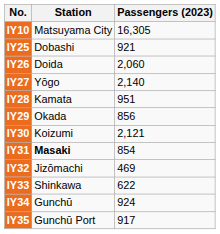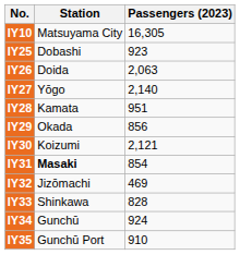 <table class=wikitable>
 <tr>
 <th>No.</th>
 <th>Station</th>
 <th>Passengers (2023)</th>
 </tr>
 <tr>
 <th style="background-color:#eb6c1f; color:#fff;">IY10</th>
 <td>Matsuyama City</td>
 <td>16,305</td>
 </tr>
 <tr>
 <th style="background-color:#eb6c1f; color:#fff;">IY25</th>
 <td>Dobashi</td>
-<td>921</td>
+<td>923</td>
 </tr>
 <tr>
 <th style="background-color:#eb6c1f; color:#fff;">IY26</th>
 <td>Doida</td>
-<td>2,060</td>
+<td>2,063</td>
 </tr>
 <tr>
 <th style="background-color:#eb6c1f; color:#fff;">IY27</th>
 <td>Yōgo</td>
 <td>2,140</td>
 </tr>
 <tr>
 <th style="background-color:#eb6c1f; color:#fff;">IY28</th>
 <td>Kamata</td>
 <td>951</td>
 </tr>
 <tr>
 <th style="background-color:#eb6c1f; color:#fff;">IY29</th>
 <td>Okada</td>
 <td>856</td>
 </tr>
 <tr>
 <th style="background-color:#eb6c1f; color:#fff;">IY30</th>
 <td>Koizumi</td>
 <td>2,121</td>
 </tr>
 <tr>
 <th style="background-color:#eb6c1f; color:#fff;">IY31</th>
 <td><strong>Masaki</strong></td>
 <td>854</td>
 </tr>
 <tr>
 <th style="background-color:#eb6c1f; color:#fff;">IY32</th>
 <td>Jizōmachi</td>
 <td>469</td>
 </tr>
 <tr>
 <th style="background-color:#eb6c1f; color:#fff;">IY33</th>
 <td>Shinkawa</td>
-<td>622</td>
+<td>828</td>
 </tr>
 <tr>
 <th style="background-color:#eb6c1f; color:#fff;">IY34</th>
 <td>Gunchū</td>
 <td>924</td>
 </tr>
 <tr>
 <th style="background-color:#eb6c1f; color:#fff;">IY35</th>
 <td>Gunchū Port</td>
-<td>917</td>
+<td>910</td>
 </tr>
 </table>
